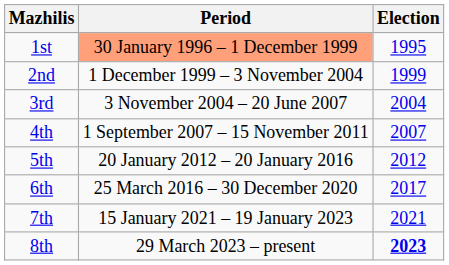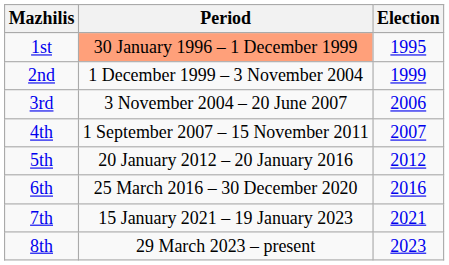 <table class="wikitable" style="text-align:right">
 <tr>
 <th>Mazhilis</th>
 <th>Period</th>
 <th>Election</th>
 </tr>
 <tr>
 <td align="center"><a href='#'>1st</a></td>
 <td align="center" style="background: lightsalmon;">30 January 1996 – 1 December 1999</td>
 <td align="center"><a href='#'>1995</a></td>
 </tr>
 <tr>
 <td align="center"><a href='#'>2nd</a></td>
 <td align="center">1 December 1999 – 3 November 2004</td>
 <td align="center"><a href='#'>1999</a></td>
 </tr>
 <tr>
 <td align="center"><a href='#'>3rd</a></td>
 <td align="center">3 November 2004 – 20 June 2007</td>
-<td align="center"><a href='#'>2004</a></td>
+<td align="center"><a href='#'>2006</a></td>
 </tr>
 <tr>
 <td align="center"><a href='#'>4th</a></td>
 <td align="center">1 September 2007 – 15 November 2011</td>
 <td align="center"><a href='#'>2007</a></td>
 </tr>
 <tr>
 <td align="center"><a href='#'>5th</a></td>
 <td align="center">20 January 2012 – 20 January 2016</td>
 <td align="center"><a href='#'>2012</a></td>
 </tr>
 <tr>
 <td align="center"><a href='#'>6th</a></td>
 <td align="center">25 March 2016 – 30 December 2020</td>
-<td align="center"><a href='#'>2017</a></td>
+<td align="center"><a href='#'>2016</a></td>
 </tr>
 <tr>
 <td align="center"><a href='#'>7th</a></td>
 <td align="center">15 January 2021 – 19 January 2023</td>
 <td align="center"><a href='#'>2021</a></td>
 </tr>
 <tr>
 <td align="center"><a href='#'>8th</a></td>
 <td align="center">29 March 2023 – present</td>
-<td align="center"><strong><a href='#'>2023</a></strong></td>
+<td align="center"><a href='#'>2023</a></td>
 </tr>
 </table>
